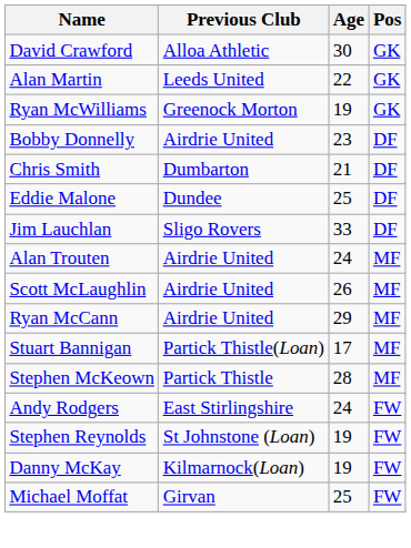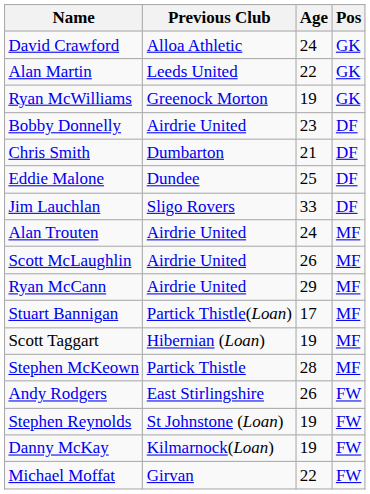 <table class="wikitable">
 <tr>
 <th>Name</th>
 <th>Previous Club</th>
 <th>Age</th>
 <th>Pos</th>
 </tr>
 <tr>
 <td><a href='#'>David Crawford</a></td>
 <td><a href='#'>Alloa Athletic</a></td>
-<td>30</td>
+<td>24</td>
 <td><a href='#'>GK</a></td>
 </tr>
 <tr>
 <td><a href='#'>Alan Martin</a></td>
 <td><a href='#'>Leeds United</a></td>
 <td>22</td>
 <td><a href='#'>GK</a></td>
 </tr>
 <tr>
 <td><a href='#'>Ryan McWilliams</a></td>
 <td><a href='#'>Greenock Morton</a></td>
 <td>19</td>
 <td><a href='#'>GK</a></td>
 </tr>
 <tr>
 <td><a href='#'>Bobby Donnelly</a></td>
 <td><a href='#'>Airdrie United</a></td>
 <td>23</td>
 <td><a href='#'>DF</a></td>
 </tr>
 <tr>
 <td><a href='#'>Chris Smith</a></td>
 <td><a href='#'>Dumbarton</a></td>
 <td>21</td>
 <td><a href='#'>DF</a></td>
 </tr>
 <tr>
 <td><a href='#'>Eddie Malone</a></td>
 <td><a href='#'>Dundee</a></td>
 <td>25</td>
 <td><a href='#'>DF</a></td>
 </tr>
 <tr>
 <td><a href='#'>Jim Lauchlan</a></td>
 <td><a href='#'>Sligo Rovers</a></td>
 <td>33</td>
 <td><a href='#'>DF</a></td>
 </tr>
 <tr>
 <td><a href='#'>Alan Trouten</a></td>
 <td><a href='#'>Airdrie United</a></td>
 <td>24</td>
 <td><a href='#'>MF</a></td>
 </tr>
 <tr>
 <td><a href='#'>Scott McLaughlin</a></td>
 <td><a href='#'>Airdrie United</a></td>
 <td>26</td>
 <td><a href='#'>MF</a></td>
 </tr>
 <tr>
 <td><a href='#'>Ryan McCann</a></td>
 <td><a href='#'>Airdrie United</a></td>
 <td>29</td>
 <td><a href='#'>MF</a></td>
 </tr>
 <tr>
 <td><a href='#'>Stuart Bannigan</a></td>
 <td><a href='#'>Partick Thistle</a>(<em>Loan</em>)</td>
 <td>17</td>
 <td><a href='#'>MF</a></td>
 </tr>
 <tr>
+<td>Scott Taggart</td>
+<td><a href='#'>Hibernian</a> (<em>Loan</em>)</td>
+<td>19</td>
+<td><a href='#'>MF</a></td>
+</tr>
+<tr>
 <td><a href='#'>Stephen McKeown</a></td>
 <td><a href='#'>Partick Thistle</a></td>
 <td>28</td>
 <td><a href='#'>MF</a></td>
 </tr>
 <tr>
 <td><a href='#'>Andy Rodgers</a></td>
 <td><a href='#'>East Stirlingshire</a></td>
-<td>24</td>
+<td>26</td>
 <td><a href='#'>FW</a></td>
 </tr>
 <tr>
 <td><a href='#'>Stephen Reynolds</a></td>
 <td><a href='#'>St Johnstone</a> (<em>Loan</em>)</td>
 <td>19</td>
 <td><a href='#'>FW</a></td>
 </tr>
 <tr>
 <td><a href='#'>Danny McKay</a></td>
 <td><a href='#'>Kilmarnock</a>(<em>Loan</em>)</td>
 <td>19</td>
 <td><a href='#'>FW</a></td>
 </tr>
 <tr>
 <td><a href='#'>Michael Moffat</a></td>
 <td><a href='#'>Girvan</a></td>
-<td>25</td>
+<td>22</td>
 <td><a href='#'>FW</a></td>
 </tr>
 </table>
